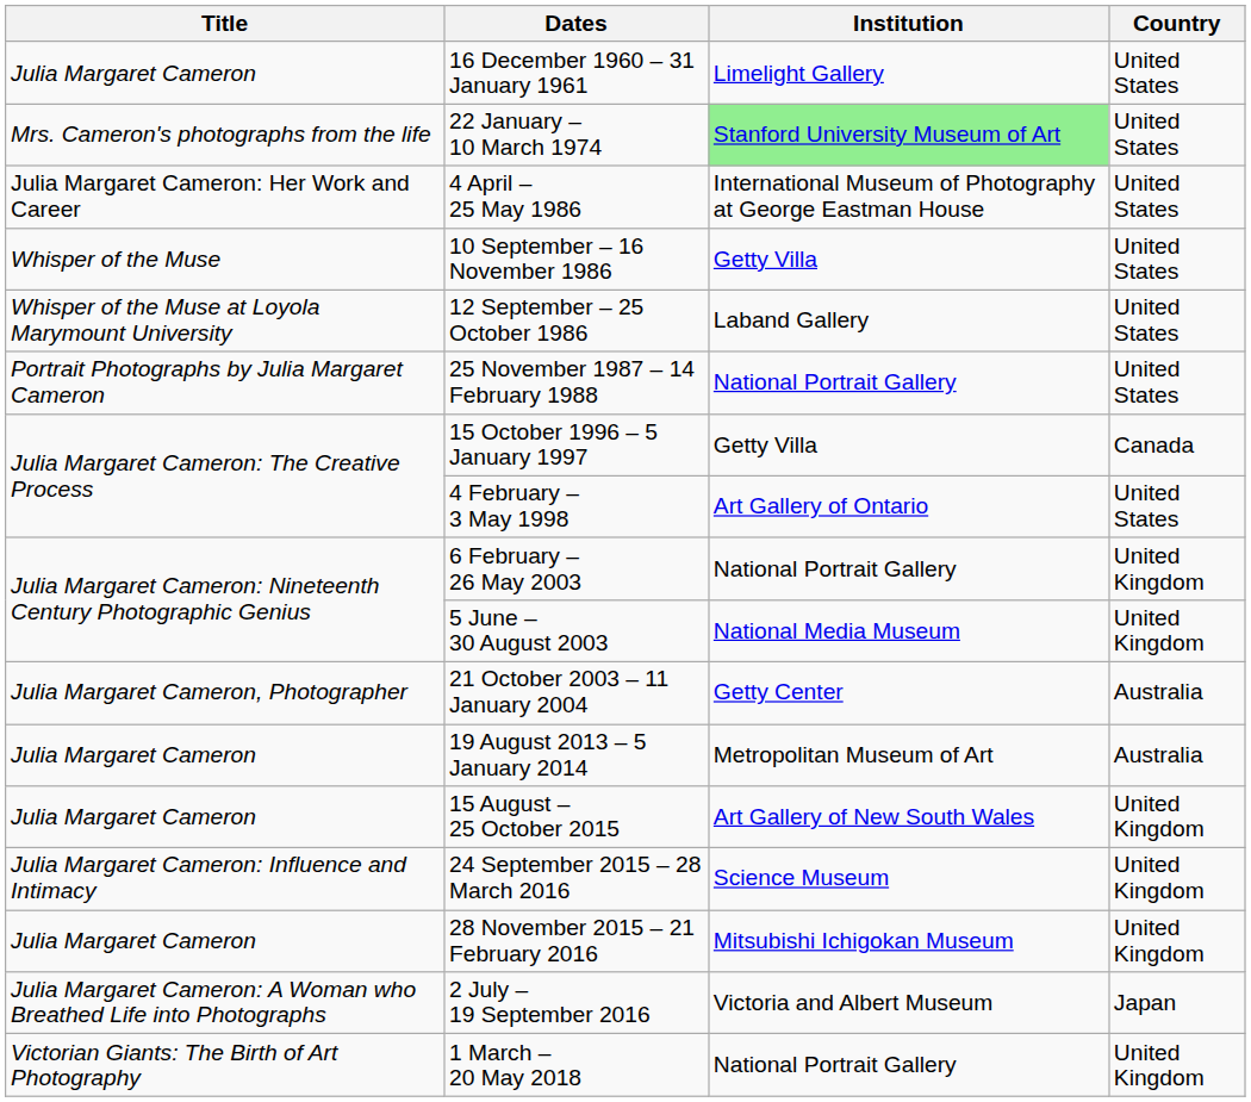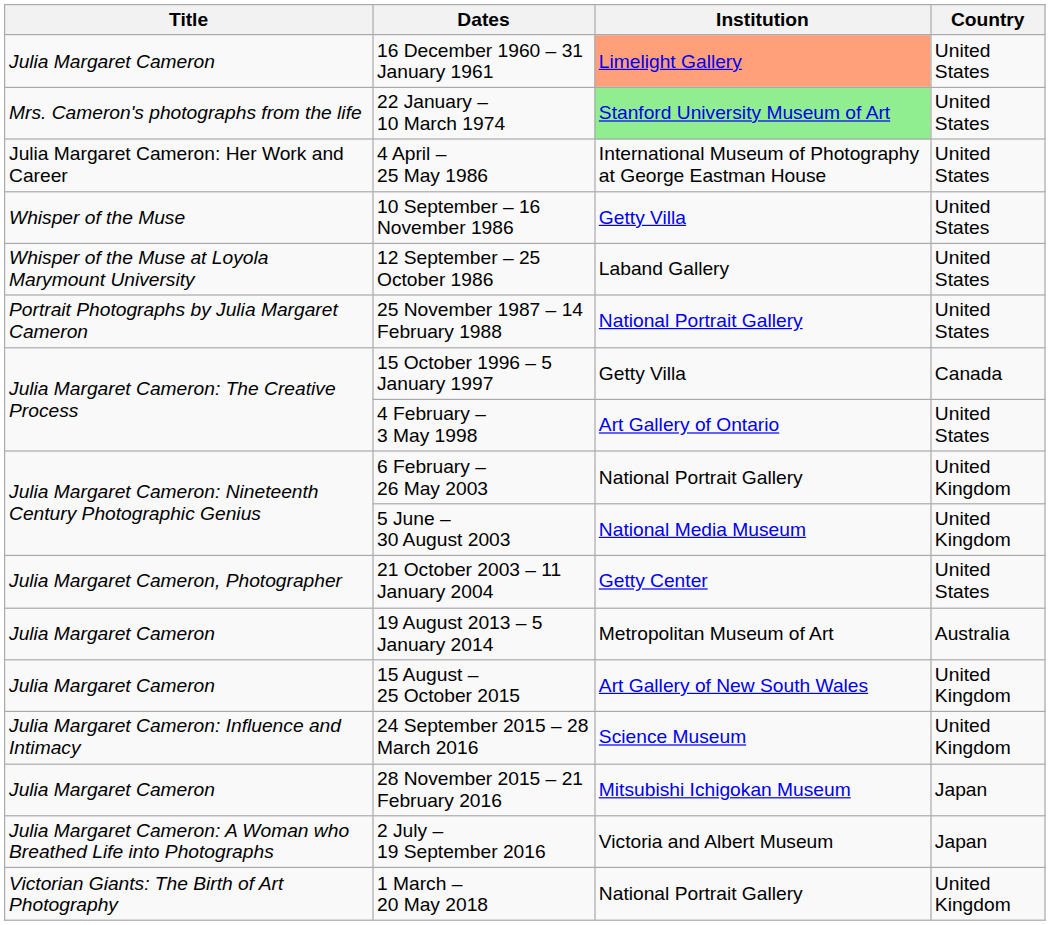 <table class="wikitable sortable">
 <tr>
 <th>Title</th>
 <th>Dates</th>
 <th>Institution</th>
 <th>Country</th>
 </tr>
 <tr>
 <td><em>Julia Margaret Cameron</em></td>
 <td>16 December 1960 – 31 January 1961</td>
-<td><a href='#'>Limelight Gallery</a></td>
+<td style="background: lightsalmon;"><a href='#'>Limelight Gallery</a></td>
 <td>United States</td>
 </tr>
 <tr>
 <td><em>Mrs. Cameron's photographs from the life</em></td>
 <td>22 January –<br>10 March 1974</td>
 <td style="background: lightgreen;"><a href='#'>Stanford University Museum of Art</a></td>
 <td>United States</td>
 </tr>
 <tr>
 <td>Julia Margaret Cameron: Her Work and Career</td>
 <td>4 April –<br>25 May 1986</td>
 <td>International Museum of Photography at George Eastman House</td>
 <td>United States</td>
 </tr>
 <tr>
 <td><em>Whisper of the Muse</em></td>
 <td>10 September – 16 November 1986</td>
 <td><a href='#'>Getty Villa</a></td>
 <td>United States</td>
 </tr>
 <tr>
 <td><em>Whisper of the Muse at Loyola Marymount University</em></td>
 <td>12 September – 25 October 1986</td>
 <td>Laband Gallery</td>
 <td>United States</td>
 </tr>
 <tr>
 <td><em>Portrait Photographs by Julia Margaret Cameron</em></td>
 <td>25 November 1987 – 14 February 1988</td>
 <td><a href='#'>National Portrait Gallery</a></td>
 <td>United States</td>
 </tr>
 <tr>
 <td rowspan="2"><em>Julia Margaret Cameron: The Creative Process</em></td>
 <td>15 October 1996 – 5 January 1997</td>
 <td>Getty Villa</td>
 <td>Canada</td>
 </tr>
 <tr>
 <td>4 February –<br>3 May 1998</td>
 <td><a href='#'>Art Gallery of Ontario</a></td>
 <td>United States</td>
 </tr>
 <tr>
 <td rowspan="2"><em>Julia Margaret Cameron: Nineteenth Century Photographic Genius</em></td>
 <td>6 February –<br>26 May 2003</td>
 <td>National Portrait Gallery</td>
 <td>United Kingdom</td>
 </tr>
 <tr>
 <td>5 June –<br>30 August 2003</td>
 <td><a href='#'>National Media Museum</a></td>
 <td>United Kingdom</td>
 </tr>
 <tr>
 <td><em>Julia Margaret Cameron, Photographer</em></td>
 <td>21 October 2003 – 11 January 2004</td>
 <td><a href='#'>Getty Center</a></td>
-<td>Australia</td>
+<td>United States</td>
 </tr>
 <tr>
 <td><em>Julia Margaret Cameron</em></td>
 <td>19 August 2013 – 5 January 2014</td>
 <td>Metropolitan Museum of Art</td>
 <td>Australia</td>
 </tr>
 <tr>
 <td><em>Julia Margaret Cameron</em></td>
 <td>15 August –<br>25 October 2015</td>
 <td><a href='#'>Art Gallery of New South Wales</a></td>
 <td>United Kingdom</td>
 </tr>
 <tr>
 <td><em>Julia Margaret Cameron: Influence and Intimacy</em></td>
 <td>24 September 2015 – 28 March 2016</td>
 <td><a href='#'>Science Museum</a></td>
 <td>United Kingdom</td>
 </tr>
 <tr>
 <td><em>Julia Margaret Cameron</em></td>
 <td>28 November 2015 – 21 February 2016</td>
 <td><a href='#'>Mitsubishi Ichigokan Museum</a></td>
-<td>United Kingdom</td>
+<td>Japan</td>
 </tr>
 <tr>
 <td><em>Julia Margaret Cameron: A Woman who Breathed Life into Photographs</em></td>
 <td>2 July –<br>19 September 2016</td>
 <td>Victoria and Albert Museum</td>
 <td>Japan</td>
 </tr>
 <tr>
 <td><em>Victorian Giants: The Birth of Art Photography</em></td>
 <td>1 March –<br>20 May 2018</td>
 <td>National Portrait Gallery</td>
 <td>United Kingdom</td>
 </tr>
 </table>
